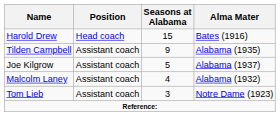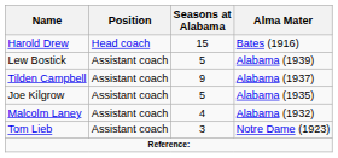 <table class="wikitable" border="1" style="font-size:90%;">
 <tr>
 <th>Name</th>
 <th>Position</th>
 <th>Seasons at<br>Alabama</th>
 <th>Alma Mater</th>
 </tr>
 <tr>
 <td><a href='#'>Harold Drew</a></td>
 <td><a href='#'>Head coach</a></td>
 <td align=center>15</td>
 <td><a href='#'>Bates</a> (1916)</td>
 </tr>
 <tr>
+<td>Lew Bostick</td>
+<td>Assistant coach</td>
+<td align=center>5</td>
+<td><a href='#'>Alabama</a> (1939)</td>
+</tr>
+<tr>
 <td><a href='#'>Tilden Campbell</a></td>
 <td>Assistant coach</td>
 <td align=center>9</td>
-<td><a href='#'>Alabama</a> (1935)</td>
+<td><a href='#'>Alabama</a> (1937)</td>
 </tr>
 <tr>
 <td>Joe Kilgrow</td>
 <td>Assistant coach</td>
 <td align=center>5</td>
-<td><a href='#'>Alabama</a> (1937)</td>
+<td><a href='#'>Alabama</a> (1935)</td>
 </tr>
 <tr>
 <td><a href='#'>Malcolm Laney</a></td>
 <td>Assistant coach</td>
 <td align=center>4</td>
 <td><a href='#'>Alabama</a> (1932)</td>
 </tr>
 <tr>
 <td><a href='#'>Tom Lieb</a></td>
 <td>Assistant coach</td>
 <td align=center>3</td>
 <td><a href='#'>Notre Dame</a> (1923)</td>
 </tr>
 <tr>
 <td colspan="4" style="font-size: 8pt" align="center"><strong>Reference:</strong></td>
 </tr>
 </table>
